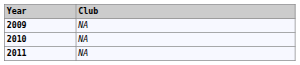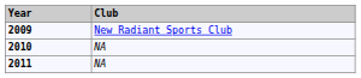 <table bgcolor="#f7f8ff" cellpadding="3" cellspacing="0" border="1" style="font-size: 95%; border: gray solid 1px; border-collapse: collapse;">
 <tr bgcolor="#CCCCCC">
 <td width="100"><strong>Year</strong></td>
 <td width="320"><strong>Club</strong></td>
 </tr>
 <tr>
 <td><strong>2009</strong></td>
-<td><em>NA</em></td>
+<td><a href='#'>New Radiant Sports Club</a></td>
 </tr>
 <tr>
 <td><strong>2010</strong></td>
 <td><em>NA</em></td>
 </tr>
 <tr>
 <td><strong>2011</strong></td>
 <td><em>NA</em></td>
 </tr>
 </table>
